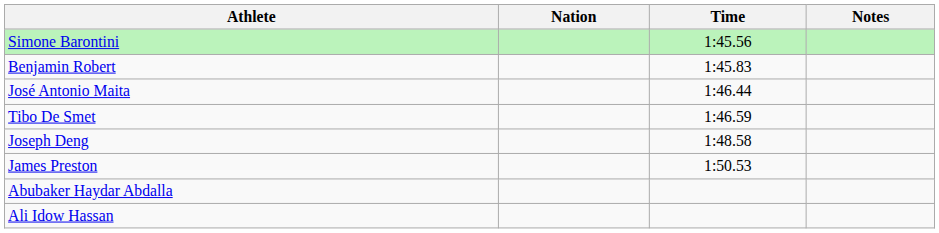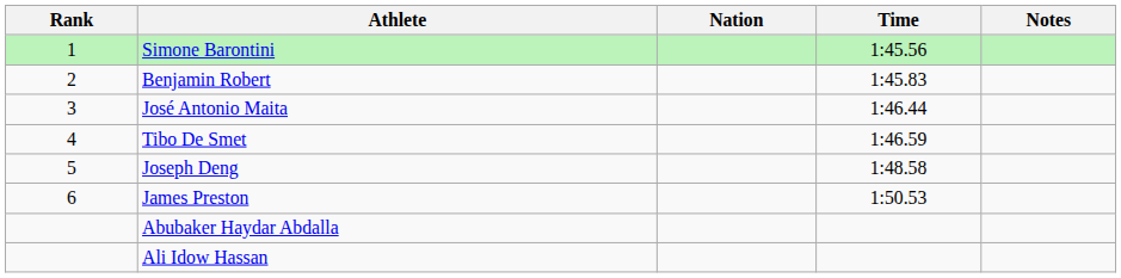 <table class="wikitable sortable" style="text-align:center;width: 60%;">
 <tr>
+<th>Rank</th>
 <th>Athlete</th>
 <th>Nation</th>
 <th>Time</th>
 <th>Notes</th>
 </tr>
 <tr bgcolor=#bbf3bb>
+<td>1</td>
 <td align=left><a href='#'>Simone Barontini</a></td>
 <td align=left></td>
 <td>1:45.56</td>
 <td></td>
 </tr>
 <tr>
+<td>2</td>
 <td align=left><a href='#'>Benjamin Robert</a></td>
 <td align=left></td>
 <td>1:45.83</td>
 <td></td>
 </tr>
 <tr>
+<td>3</td>
 <td align=left><a href='#'>José Antonio Maita</a></td>
 <td align=left></td>
 <td>1:46.44</td>
 <td></td>
 </tr>
 <tr>
+<td>4</td>
 <td align=left><a href='#'>Tibo De Smet</a></td>
 <td align=left></td>
 <td>1:46.59</td>
 <td></td>
 </tr>
 <tr>
+<td>5</td>
 <td align=left><a href='#'>Joseph Deng</a></td>
 <td align=left></td>
 <td>1:48.58</td>
 <td></td>
 </tr>
 <tr>
+<td>6</td>
 <td align=left><a href='#'>James Preston</a></td>
 <td align=left></td>
 <td>1:50.53</td>
 <td></td>
 </tr>
 <tr>
+<td></td>
 <td align=left><a href='#'>Abubaker Haydar Abdalla</a></td>
 <td align=left></td>
 <td></td>
 <td></td>
 </tr>
 <tr>
+<td></td>
 <td align=left><a href='#'>Ali Idow Hassan</a></td>
 <td align=left></td>
 <td></td>
 <td></td>
 </tr>
 </table>
